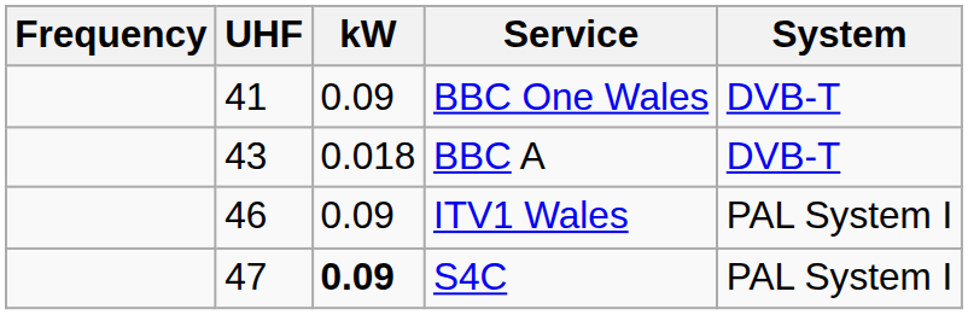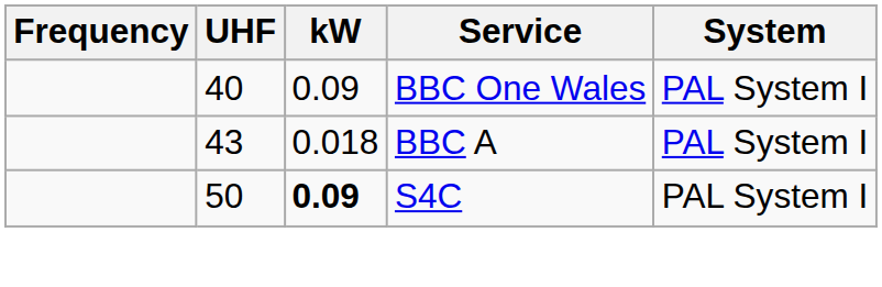 <table class="wikitable sortable">
 <tr>
 <th>Frequency</th>
 <th>UHF</th>
 <th>kW</th>
 <th>Service</th>
 <th>System</th>
 </tr>
 <tr>
 <td></td>
-<td>41</td>
+<td>40</td>
 <td>0.09</td>
 <td><a href='#'>BBC One Wales</a></td>
-<td><a href='#'>DVB-T</a></td>
+<td><a href='#'>PAL</a> System I</td>
 </tr>
 <tr>
 <td></td>
 <td>43</td>
 <td>0.018</td>
 <td><a href='#'>BBC</a> A</td>
-<td><a href='#'>DVB-T</a></td>
+<td><a href='#'>PAL</a> System I</td>
 </tr>
 <tr>
 <td></td>
-<td>46</td>
-<td>0.09</td>
-<td><a href='#'>ITV1 Wales</a></td>
-<td>PAL System I</td>
-</tr>
-<tr>
-<td></td>
-<td>47</td>
+<td>50</td>
 <td><strong>0.09</strong></td>
 <td><a href='#'>S4C</a></td>
 <td>PAL System I</td>
 </tr>
 </table>
